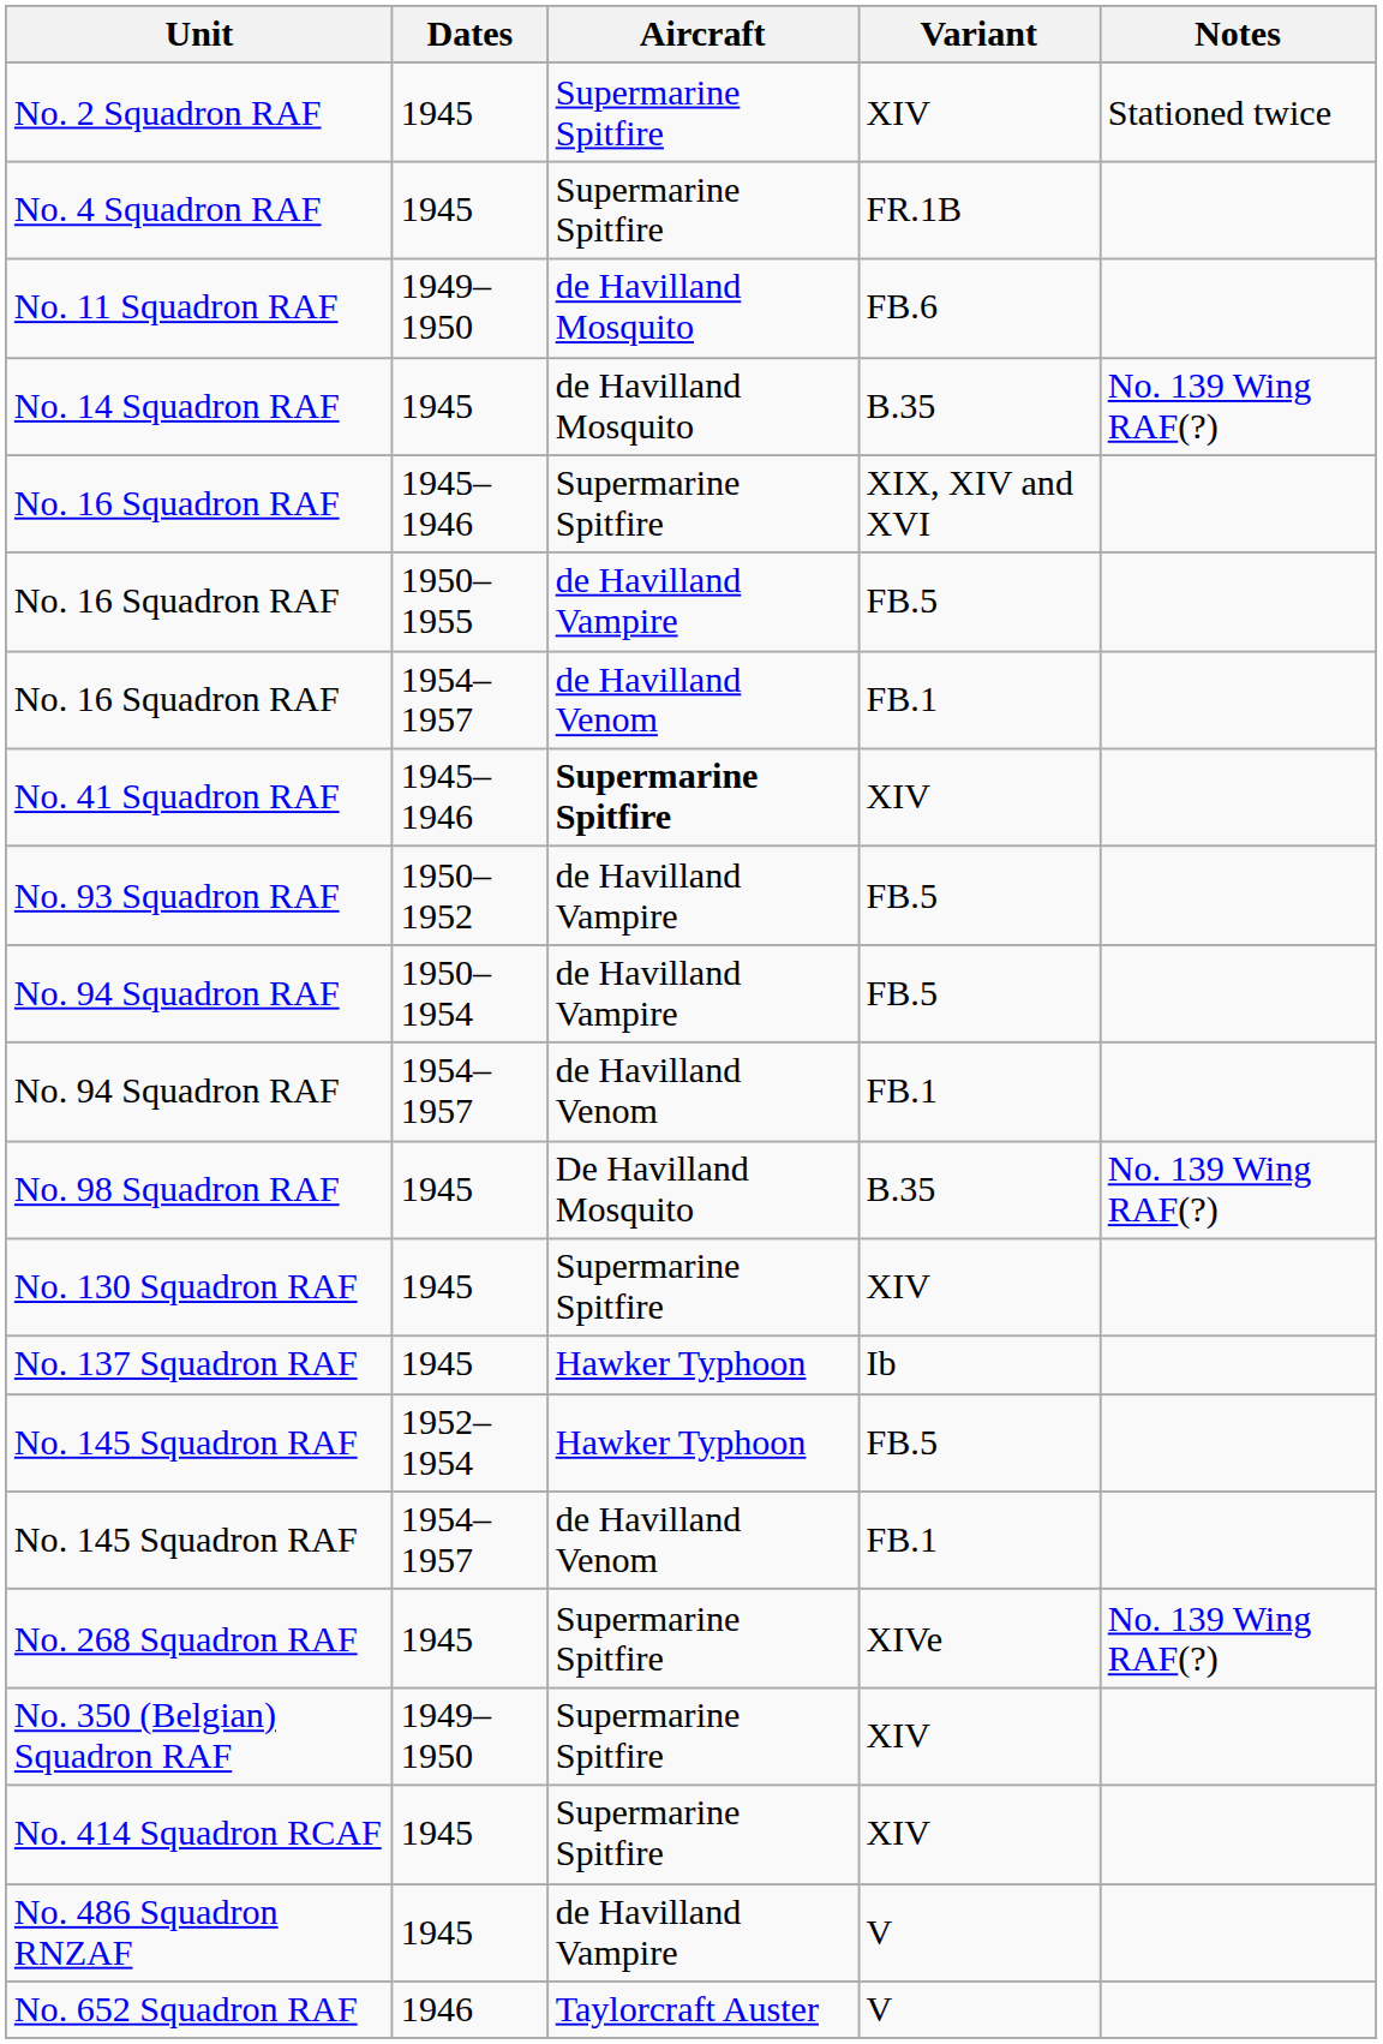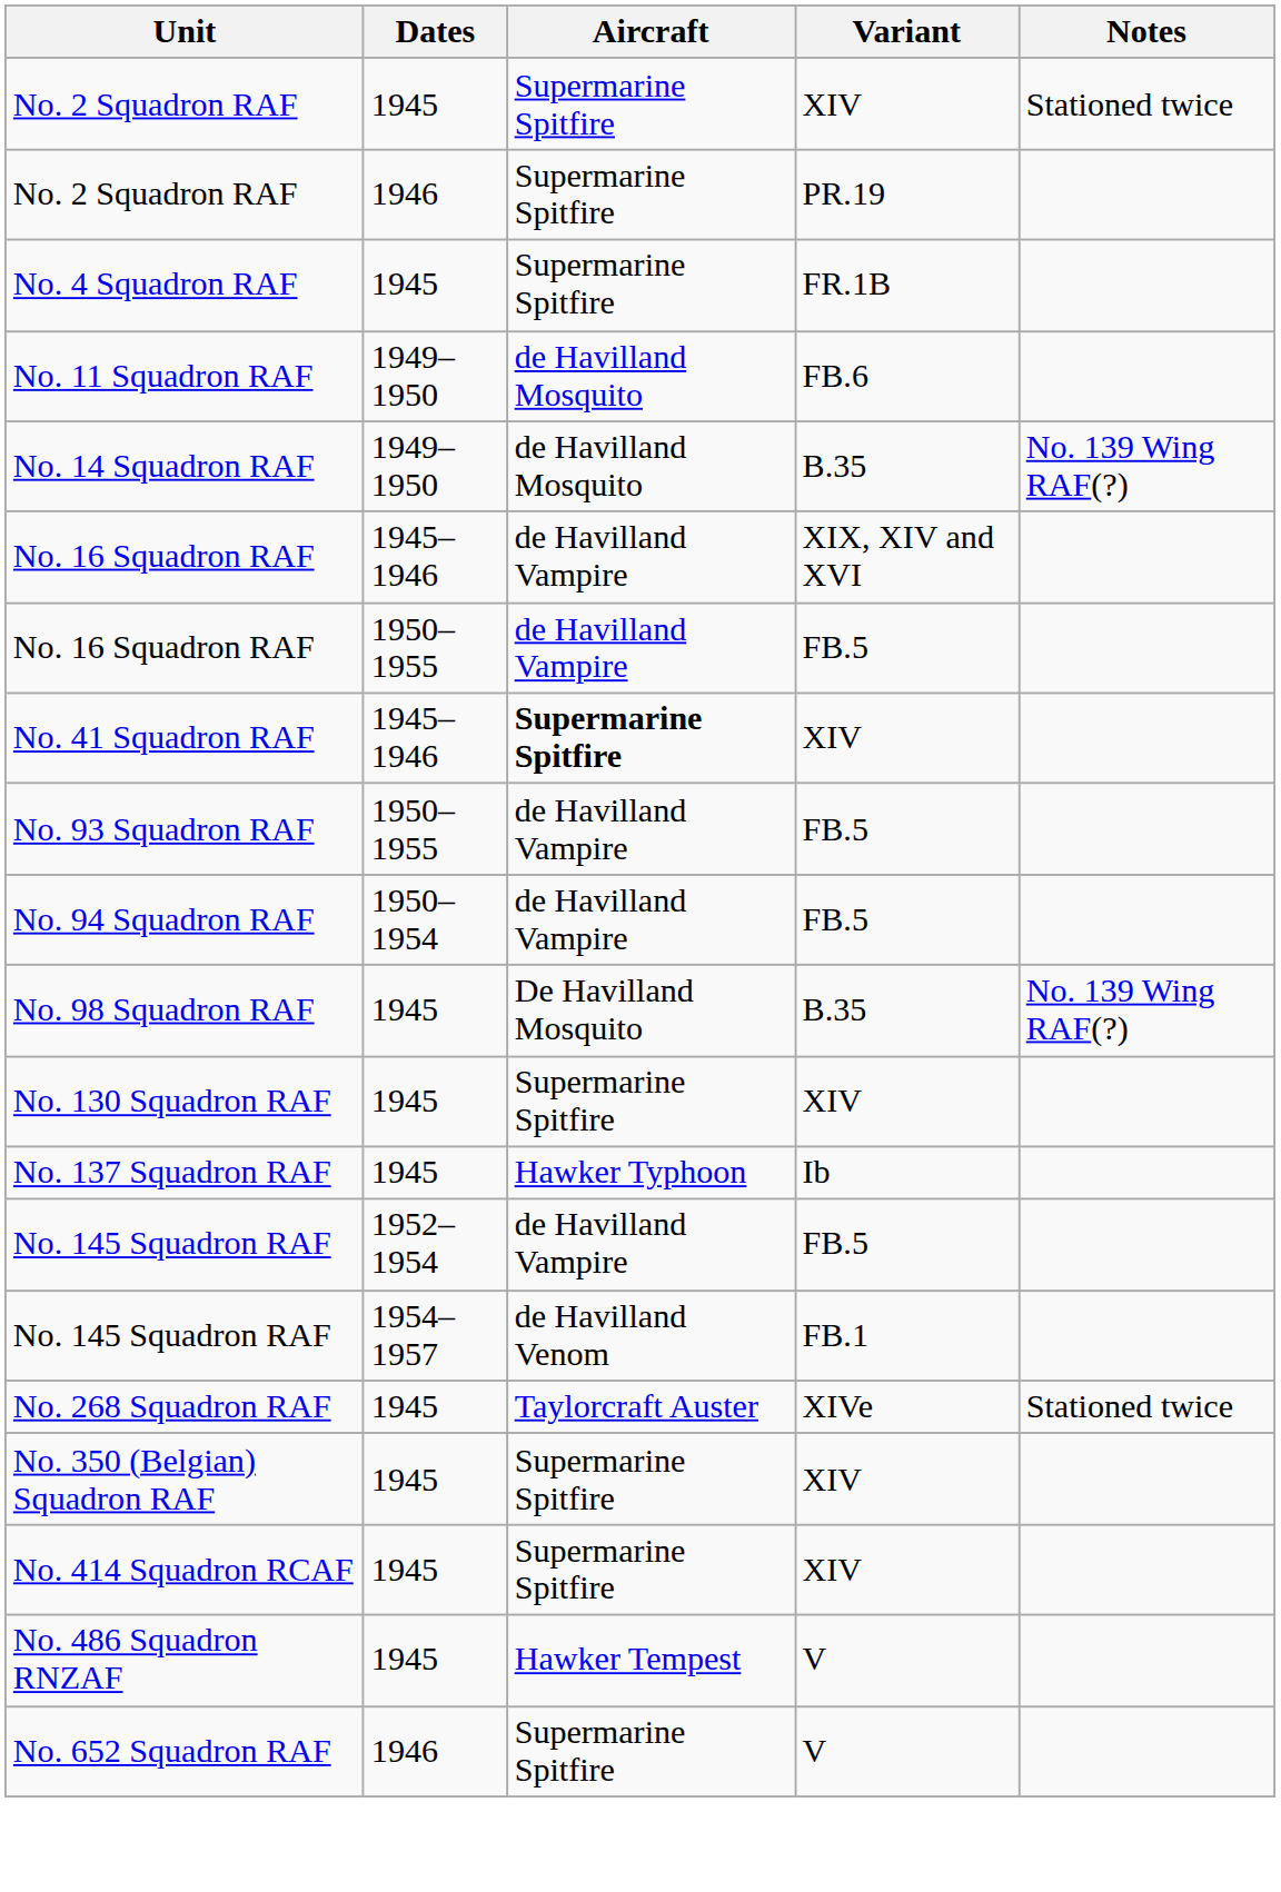 <table class="wikitable">
 <tr>
 <th>Unit</th>
 <th>Dates</th>
 <th>Aircraft</th>
 <th>Variant</th>
 <th>Notes</th>
 </tr>
 <tr>
 <td><a href='#'>No. 2 Squadron RAF</a></td>
 <td>1945</td>
 <td><a href='#'>Supermarine Spitfire</a></td>
 <td>XIV</td>
 <td>Stationed twice</td>
+</tr>
+<tr>
+<td>No. 2 Squadron RAF</td>
+<td>1946</td>
+<td>Supermarine Spitfire</td>
+<td>PR.19</td>
+<td></td>
 </tr>
 <tr>
 <td><a href='#'>No. 4 Squadron RAF</a></td>
 <td>1945</td>
 <td>Supermarine Spitfire</td>
 <td>FR.1B</td>
 <td></td>
 </tr>
 <tr>
 <td><a href='#'>No. 11 Squadron RAF</a></td>
 <td>1949–1950</td>
 <td><a href='#'>de Havilland Mosquito</a></td>
 <td>FB.6</td>
 <td></td>
 </tr>
 <tr>
 <td><a href='#'>No. 14 Squadron RAF</a></td>
-<td>1945</td>
+<td>1949–1950</td>
 <td>de Havilland Mosquito</td>
 <td>B.35</td>
 <td><a href='#'>No. 139 Wing RAF</a>(?)</td>
 </tr>
 <tr>
 <td><a href='#'>No. 16 Squadron RAF</a></td>
 <td>1945–1946</td>
-<td>Supermarine Spitfire</td>
+<td>de Havilland Vampire</td>
 <td>XIX, XIV and XVI</td>
 <td></td>
 </tr>
 <tr>
 <td>No. 16 Squadron RAF</td>
 <td>1950–1955</td>
 <td><a href='#'>de Havilland Vampire</a></td>
 <td>FB.5</td>
 <td></td>
 </tr>
 <tr>
-<td>No. 16 Squadron RAF</td>
-<td>1954–1957</td>
-<td><a href='#'>de Havilland Venom</a></td>
-<td>FB.1</td>
-<td></td>
-</tr>
-<tr>
 <td><a href='#'>No. 41 Squadron RAF</a></td>
 <td>1945–1946</td>
 <td><strong>Supermarine Spitfire</strong></td>
 <td>XIV</td>
 <td></td>
 </tr>
 <tr>
 <td><a href='#'>No. 93 Squadron RAF</a></td>
-<td>1950–1952</td>
+<td>1950–1955</td>
 <td>de Havilland Vampire</td>
 <td>FB.5</td>
 <td></td>
 </tr>
 <tr>
 <td><a href='#'>No. 94 Squadron RAF</a></td>
 <td>1950–1954</td>
 <td>de Havilland Vampire</td>
 <td>FB.5</td>
-<td></td>
-</tr>
-<tr>
-<td>No. 94 Squadron RAF</td>
-<td>1954–1957</td>
-<td>de Havilland Venom</td>
-<td>FB.1</td>
 <td></td>
 </tr>
 <tr>
 <td><a href='#'>No. 98 Squadron RAF</a></td>
 <td>1945</td>
 <td>De Havilland Mosquito</td>
 <td>B.35</td>
 <td><a href='#'>No. 139 Wing RAF</a>(?)</td>
 </tr>
 <tr>
 <td><a href='#'>No. 130 Squadron RAF</a></td>
 <td>1945</td>
 <td>Supermarine Spitfire</td>
 <td>XIV</td>
 <td></td>
 </tr>
 <tr>
 <td><a href='#'>No. 137 Squadron RAF</a></td>
 <td>1945</td>
 <td><a href='#'>Hawker Typhoon</a></td>
 <td>Ib</td>
 <td></td>
 </tr>
 <tr>
 <td><a href='#'>No. 145 Squadron RAF</a></td>
 <td>1952–1954</td>
-<td><a href='#'>Hawker Typhoon</a></td>
+<td>de Havilland Vampire</td>
 <td>FB.5</td>
 <td></td>
 </tr>
 <tr>
 <td>No. 145 Squadron RAF</td>
 <td>1954–1957</td>
 <td>de Havilland Venom</td>
 <td>FB.1</td>
 <td></td>
 </tr>
 <tr>
 <td><a href='#'>No. 268 Squadron RAF</a></td>
 <td>1945</td>
-<td>Supermarine Spitfire</td>
+<td><a href='#'>Taylorcraft Auster</a></td>
 <td>XIVe</td>
-<td><a href='#'>No. 139 Wing RAF</a>(?)</td>
+<td>Stationed twice</td>
 </tr>
 <tr>
 <td><a href='#'>No. 350 (Belgian) Squadron RAF</a></td>
-<td>1949–1950</td>
+<td>1945</td>
 <td>Supermarine Spitfire</td>
 <td>XIV</td>
 <td></td>
 </tr>
 <tr>
 <td><a href='#'>No. 414 Squadron RCAF</a></td>
 <td>1945</td>
 <td>Supermarine Spitfire</td>
 <td>XIV</td>
 <td></td>
 </tr>
 <tr>
 <td><a href='#'>No. 486 Squadron RNZAF</a></td>
 <td>1945</td>
-<td>de Havilland Vampire</td>
+<td><a href='#'>Hawker Tempest</a></td>
 <td>V</td>
 <td></td>
 </tr>
 <tr>
 <td><a href='#'>No. 652 Squadron RAF</a></td>
 <td>1946</td>
-<td><a href='#'>Taylorcraft Auster</a></td>
+<td>Supermarine Spitfire</td>
 <td>V</td>
 <td></td>
 </tr>
 </table>
